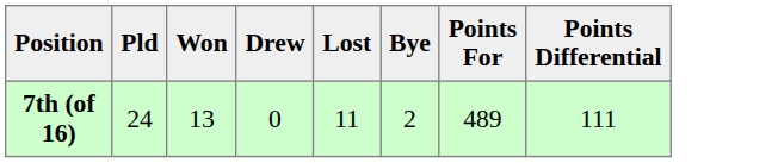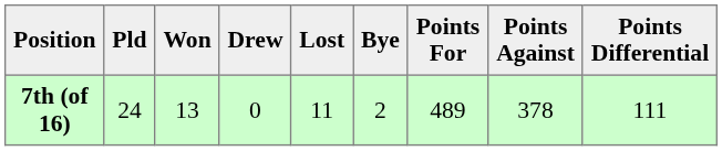 <table style=border-collapse:collapse border=1 cellspacing=0 cellpadding=5>
 <tr align=center bgcolor=#efefef>
 <th width=20>Position</th>
 <th width=20>Pld</th>
 <th width=20>Won</th>
 <th width=20>Drew</th>
 <th width=20>Lost</th>
 <th width=20>Bye</th>
 <th width=20>Points For</th>
+<th width=20>Points Against</th>
 <th width=25>Points Differential</th>
 </tr>
 <tr align=center style="background:#ccffcc;">
 <td><strong>7th (of 16)</strong></td>
 <td>24</td>
 <td>13</td>
 <td>0</td>
 <td>11</td>
 <td>2</td>
 <td>489</td>
+<td>378</td>
 <td>111</td>
 </tr>
 </table>
